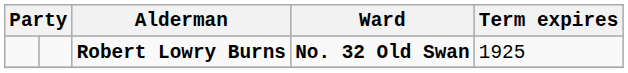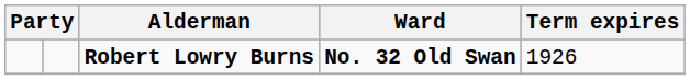 <table class="wikitable">
 <tr>
 <th colspan="2">Party</th>
 <th>Alderman</th>
 <th>Ward</th>
 <th>Term expires</th>
 </tr>
 <tr>
 <td style="background-color: "></td>
 <td></td>
 <td><strong>Robert Lowry Burns</strong></td>
 <td><strong>No. 32 Old Swan</strong></td>
-<td>1925</td>
+<td>1926</td>
 </tr>
 <tr>
 </tr>
 </table>
